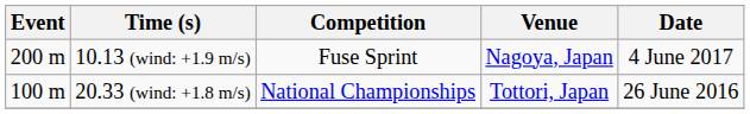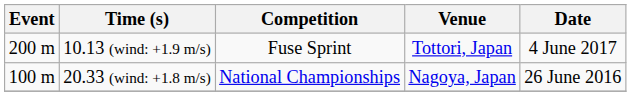 <table class="wikitable" style=text-align:center>
 <tr>
 <th>Event</th>
 <th>Time (s)</th>
 <th>Competition</th>
 <th>Venue</th>
 <th>Date</th>
 </tr>
 <tr>
 <td>200 m</td>
 <td>10.13 <small>(wind: +1.9 m/s)</small></td>
 <td>Fuse Sprint</td>
-<td><a href='#'>Nagoya, Japan</a></td>
+<td><a href='#'>Tottori, Japan</a></td>
 <td>4 June 2017</td>
 </tr>
 <tr>
 <td>100 m</td>
 <td>20.33 <small>(wind: +1.8 m/s)</small></td>
 <td><a href='#'>National Championships</a></td>
-<td><a href='#'>Tottori, Japan</a></td>
+<td><a href='#'>Nagoya, Japan</a></td>
 <td>26 June 2016</td>
 </tr>
 <tr>
 </tr>
 </table>
